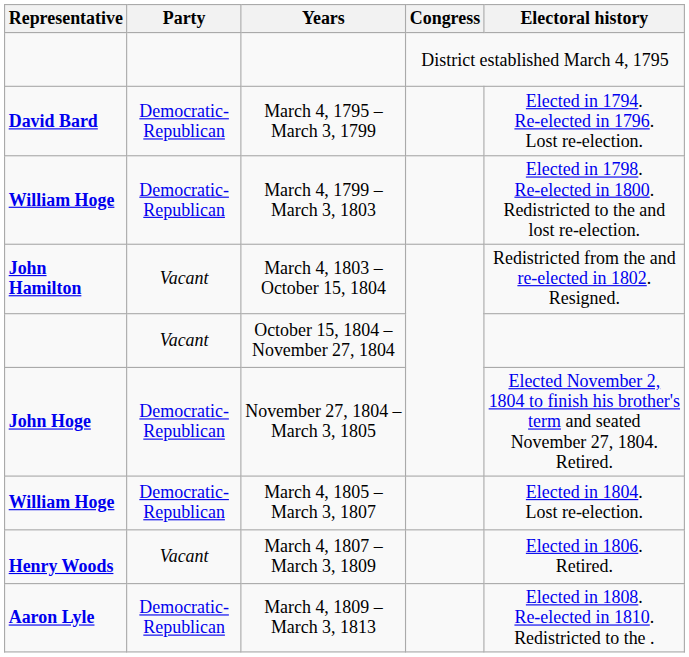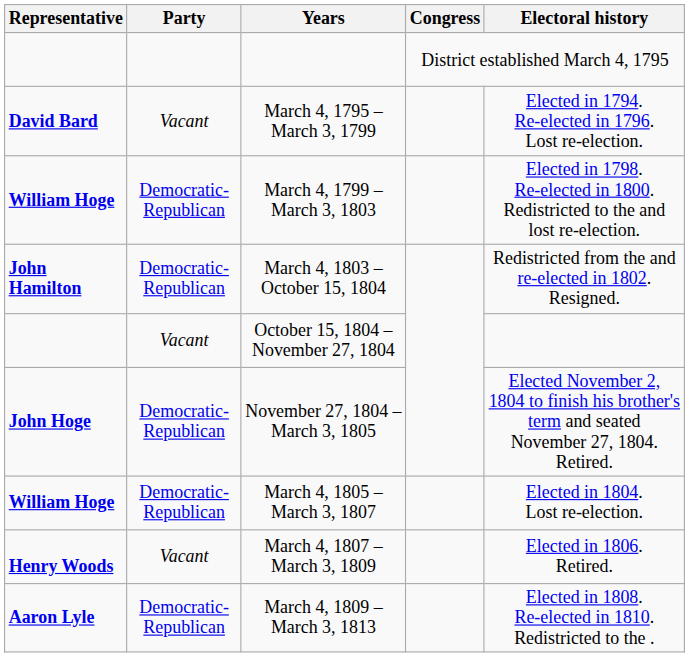 <table class=wikitable style="text-align:center">
 <tr valign=bottom>
 <th>Representative</th>
 <th>Party</th>
 <th>Years</th>
 <th>Congress</th>
 <th>Electoral history</th>
 </tr>
 <tr style="height:3em">
 <td></td>
 <td></td>
 <td></td>
 <td colspan="2">District established March 4, 1795</td>
 </tr>
 <tr style="height:3em">
 <td align=left><strong><a href='#'>David Bard</a></strong><br></td>
-<td><a href='#'>Democratic-Republican</a></td>
+<td><em>Vacant</em></td>
 <td nowrap="">March 4, 1795 –<br>March 3, 1799</td>
 <td></td>
 <td><a href='#'>Elected in 1794</a>.<br><a href='#'>Re-elected in 1796</a>.<br>Lost re-election.</td>
 </tr>
 <tr style="height:3em">
 <td align="left"><strong><a href='#'>William Hoge</a></strong><br></td>
 <td><a href='#'>Democratic-Republican</a></td>
 <td nowrap="">March 4, 1799 –<br>March 3, 1803</td>
 <td></td>
 <td><a href='#'>Elected in 1798</a>.<br><a href='#'>Re-elected in 1800</a>.<br>Redistricted to the  and lost re-election.</td>
 </tr>
 <tr style="height:3em">
 <td align="left"><strong><a href='#'>John Hamilton</a></strong><br></td>
-<td><em>Vacant</em></td>
+<td><a href='#'>Democratic-Republican</a></td>
 <td nowrap="">March 4, 1803 –<br>October 15, 1804</td>
 <td rowspan="3"></td>
 <td>Redistricted from the  and <a href='#'>re-elected in 1802</a>.<br>Resigned.</td>
 </tr>
 <tr style="height:3em">
 <td></td>
 <td><em>Vacant</em></td>
 <td nowrap="">October 15, 1804 –<br>November 27, 1804</td>
 <td></td>
 </tr>
 <tr style="height:3em">
 <td align="left"><strong><a href='#'>John Hoge</a></strong><br></td>
 <td><a href='#'>Democratic-Republican</a></td>
 <td nowrap="">November 27, 1804 –<br>March 3, 1805</td>
 <td><a href='#'>Elected November 2, 1804 to finish his brother's term</a> and seated November 27, 1804.<br>Retired.</td>
 </tr>
 <tr style="height:3em">
 <td align="left"><strong><a href='#'>William Hoge</a></strong><br></td>
 <td><a href='#'>Democratic-Republican</a></td>
 <td nowrap="">March 4, 1805 –<br>March 3, 1807</td>
 <td></td>
 <td><a href='#'>Elected in 1804</a>.<br>Lost re-election.</td>
 </tr>
 <tr style="height:3em">
 <td align="left"><br><strong><a href='#'>Henry Woods</a></strong><br></td>
 <td><em>Vacant</em></td>
 <td nowrap="">March 4, 1807 –<br>March 3, 1809</td>
 <td></td>
 <td><a href='#'>Elected in 1806</a>.<br>Retired.</td>
 </tr>
 <tr style="height:3em">
 <td align="left"><strong><a href='#'>Aaron Lyle</a></strong><br></td>
 <td><a href='#'>Democratic-Republican</a></td>
 <td nowrap="">March 4, 1809 –<br>March 3, 1813</td>
 <td></td>
 <td><a href='#'>Elected in 1808</a>.<br><a href='#'>Re-elected in 1810</a>.<br>Redistricted to the .</td>
 </tr>
 </table>
